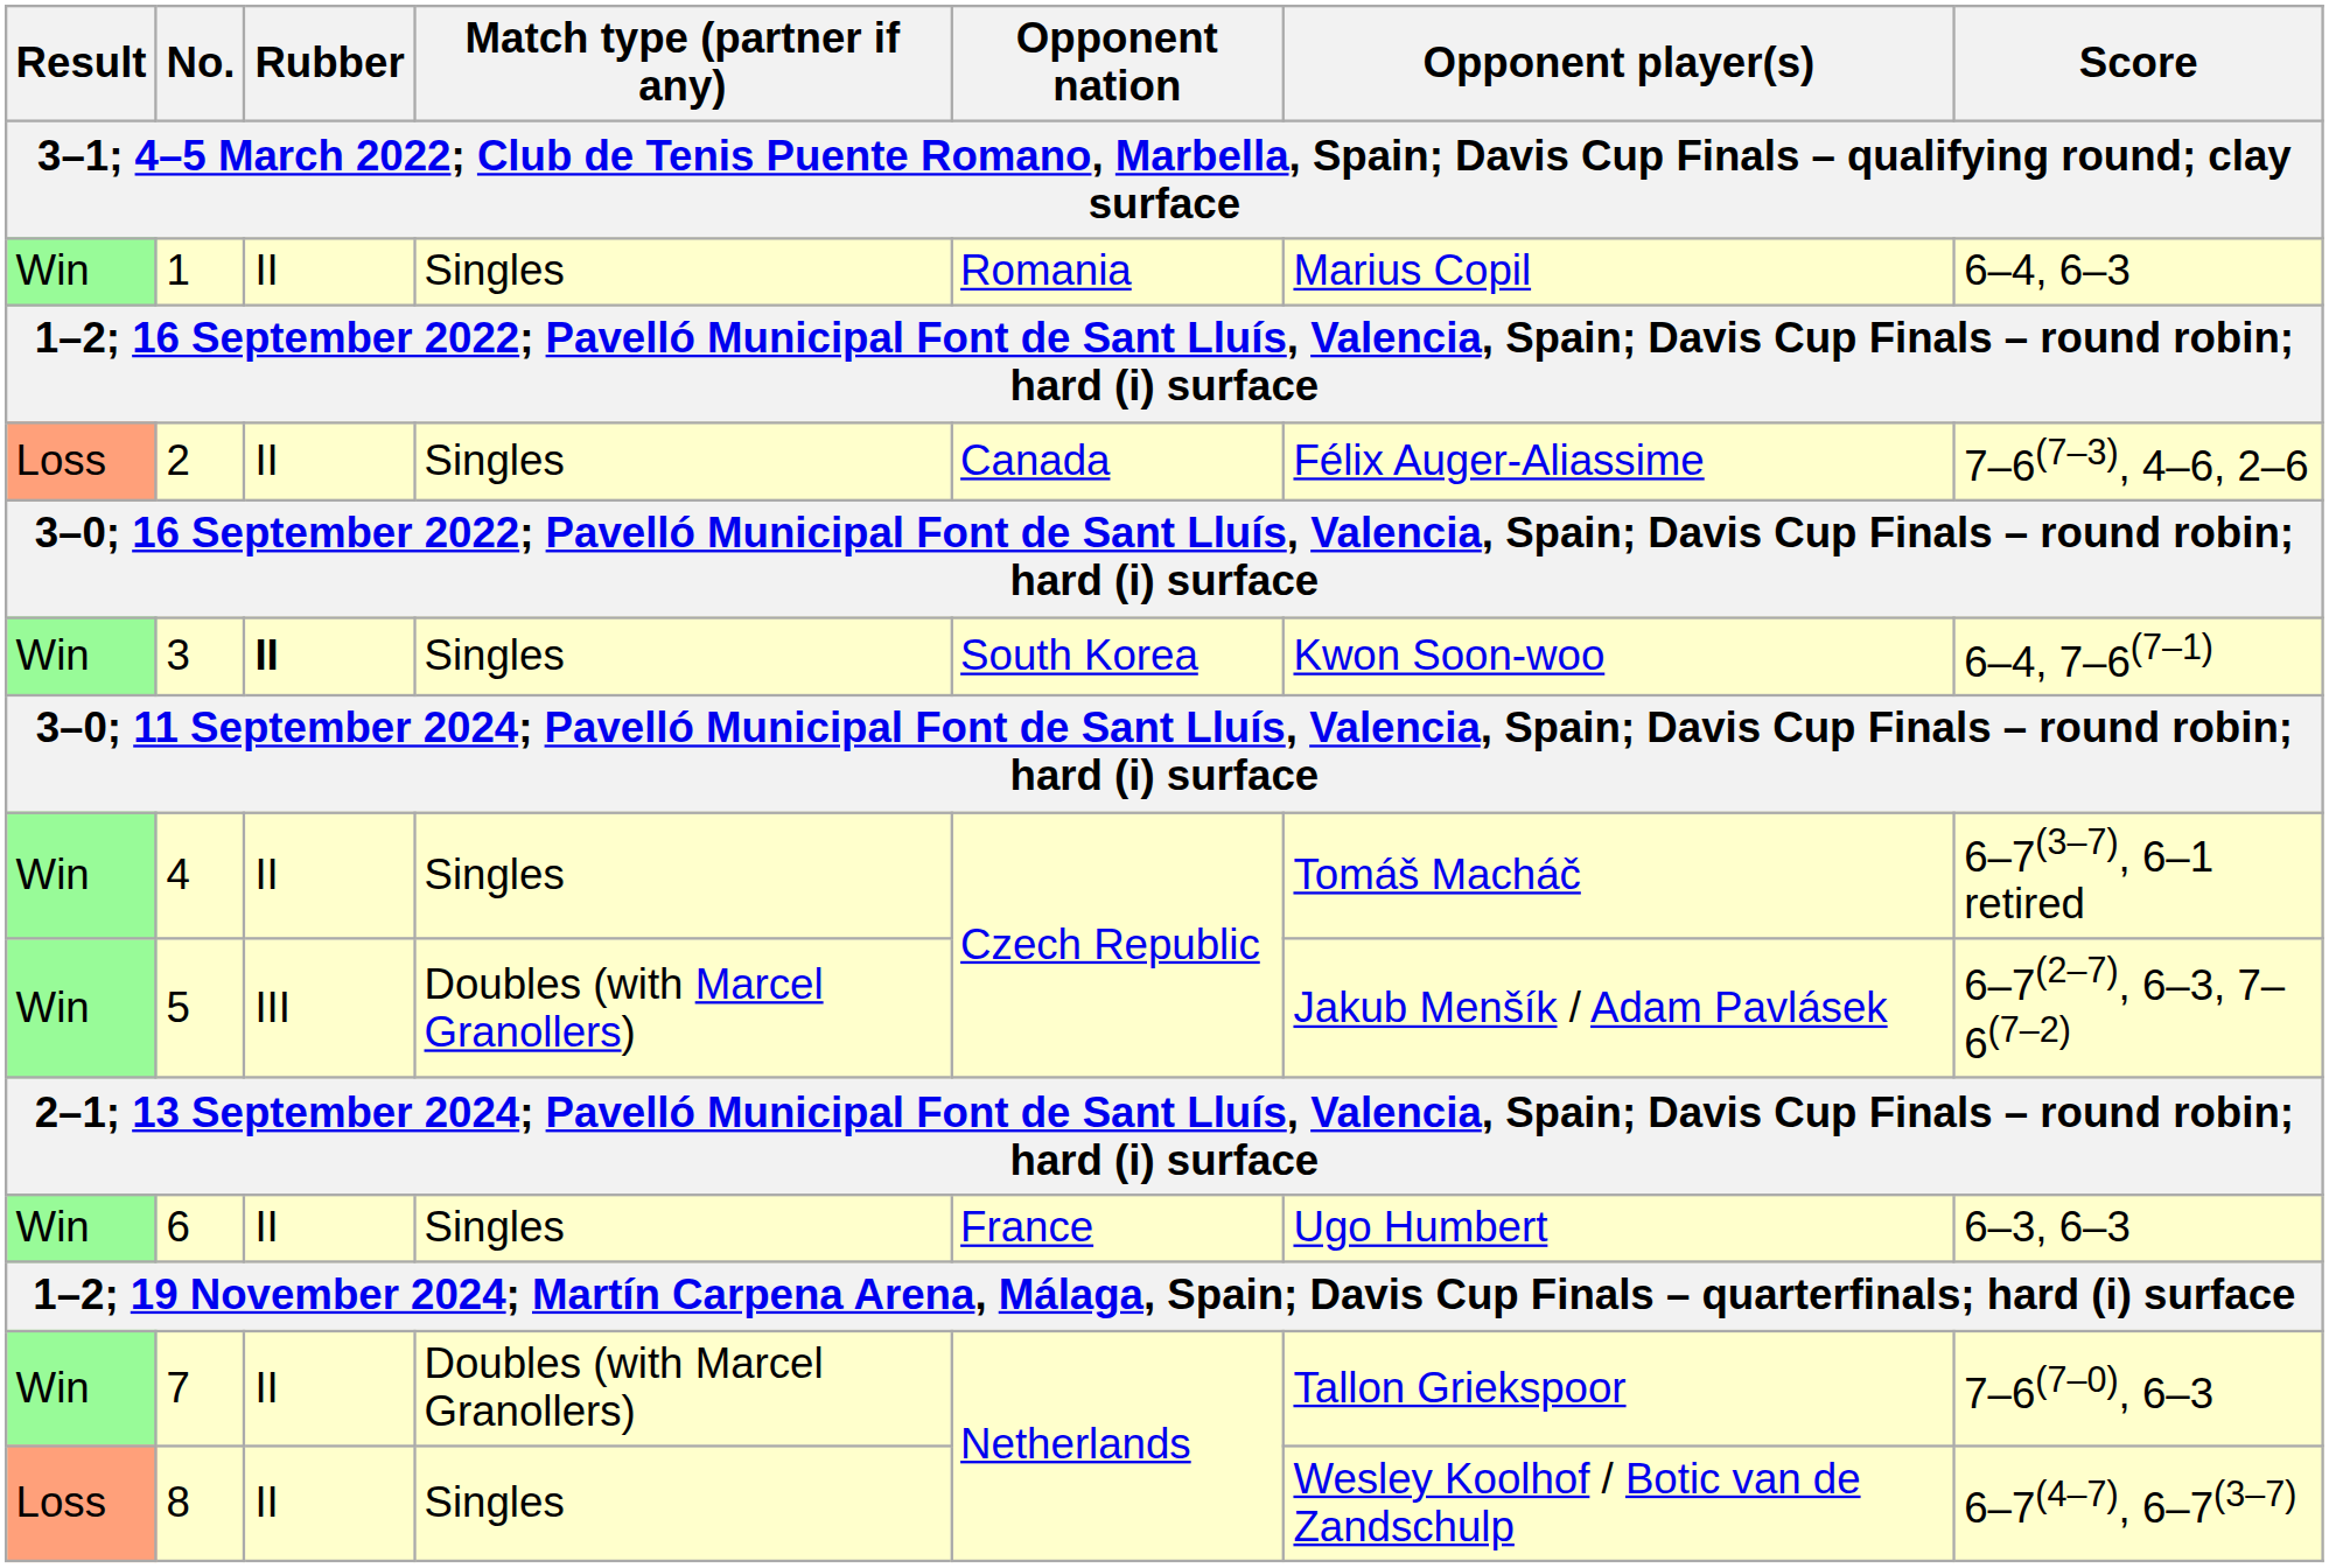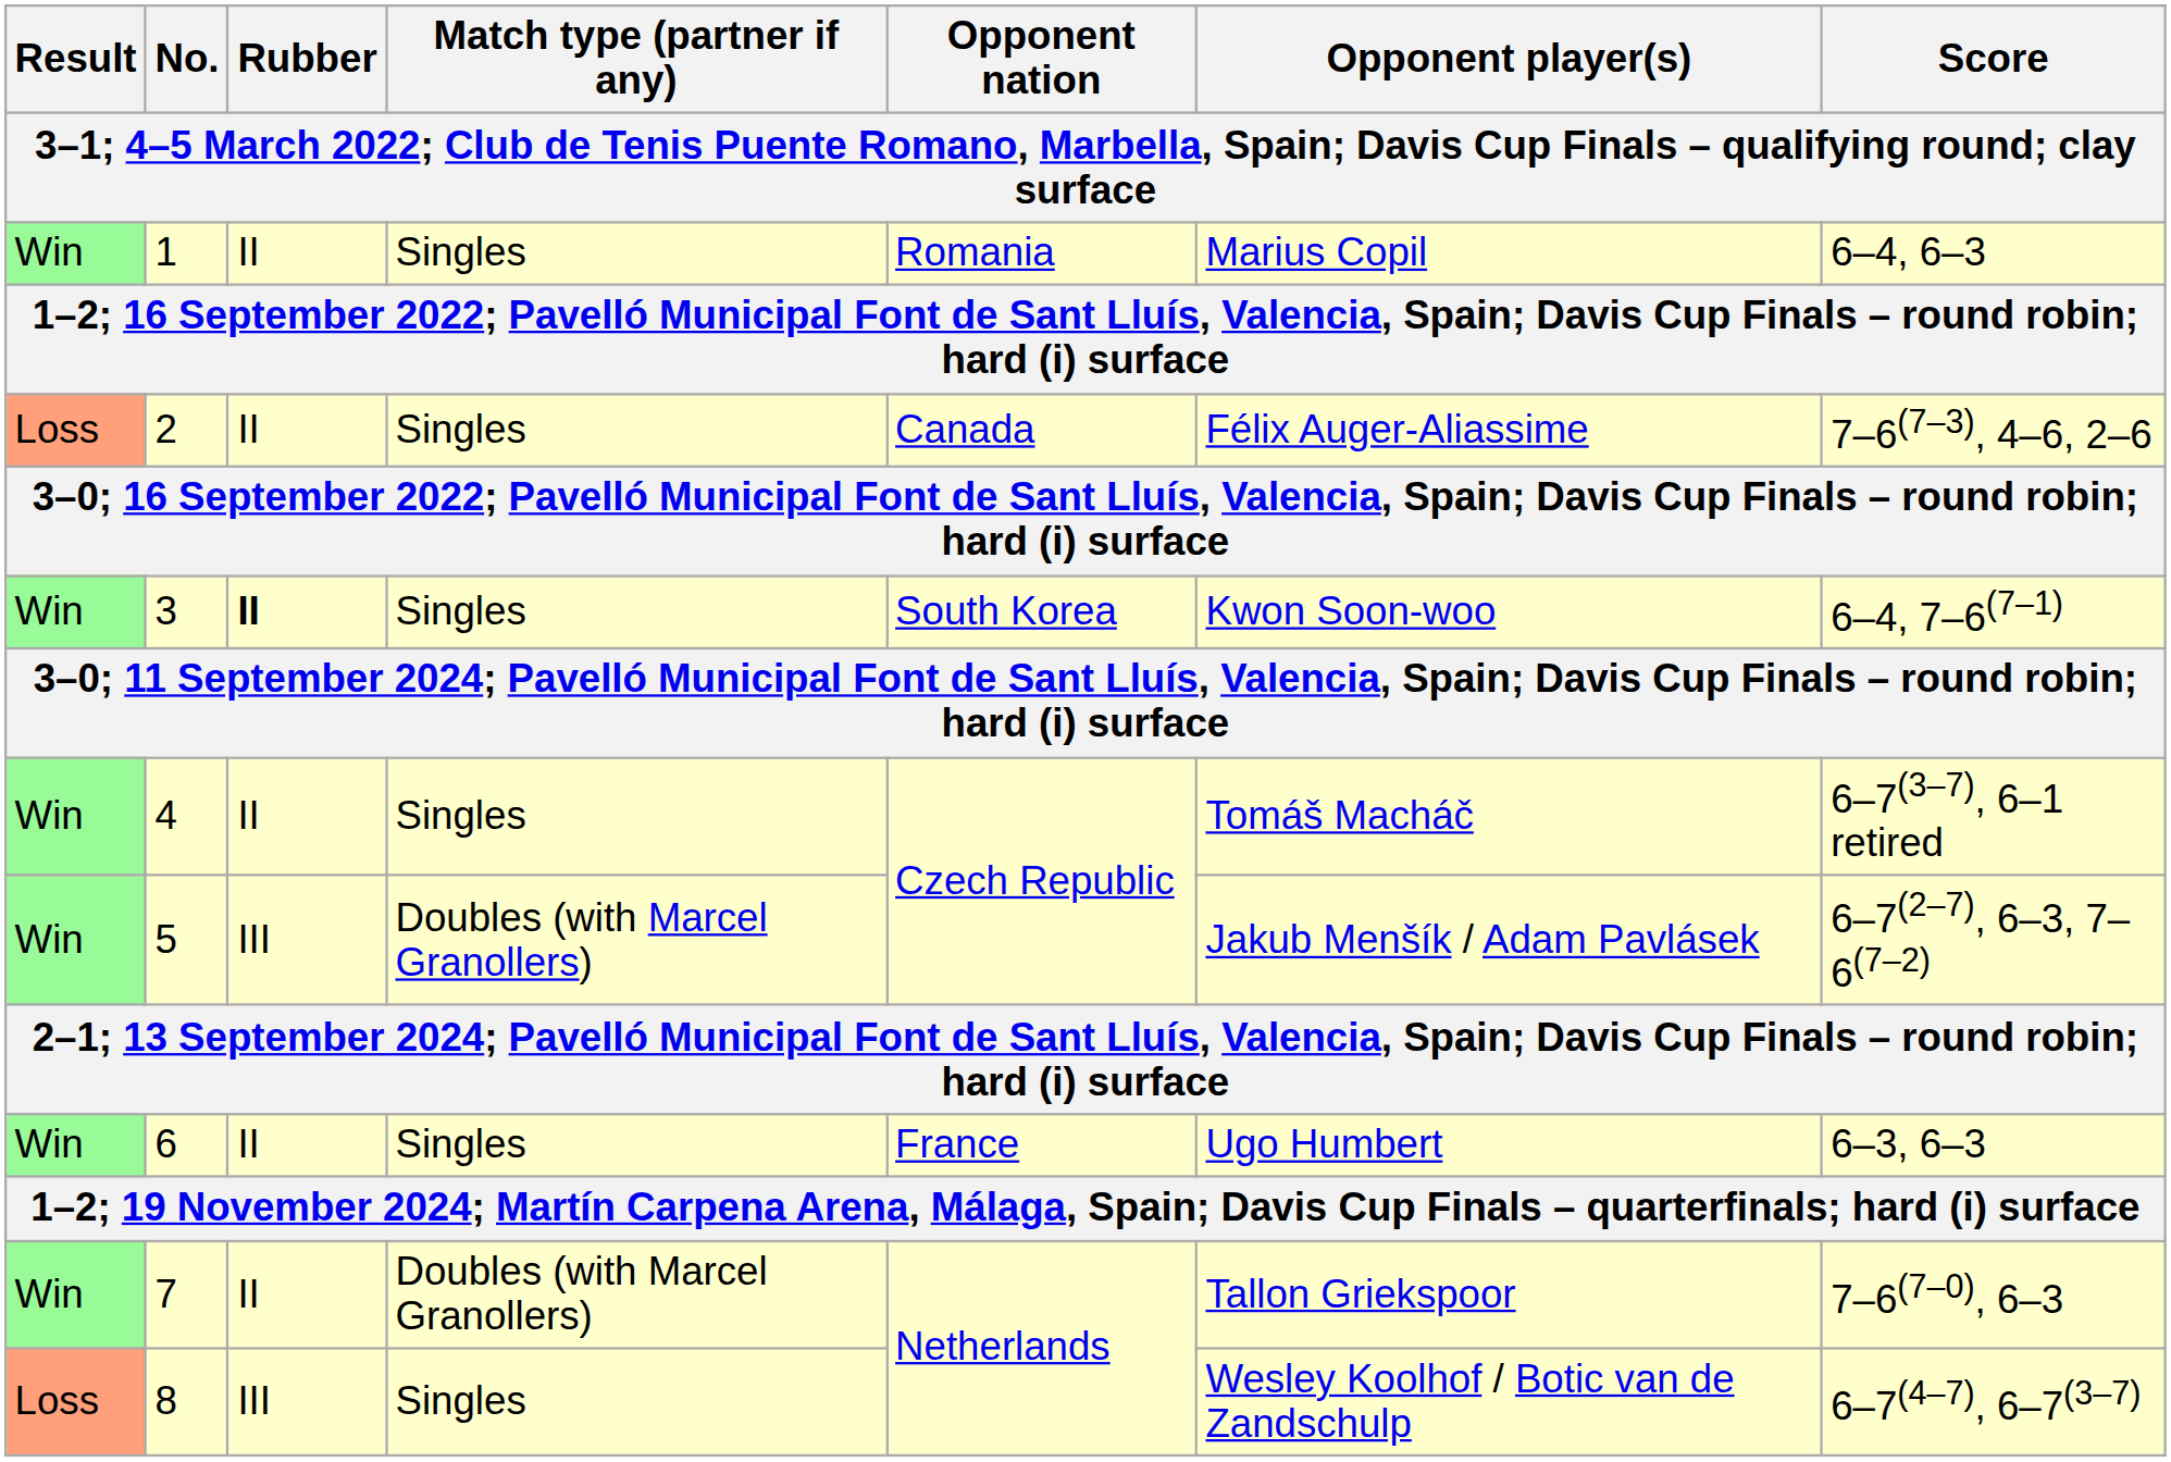 <table class="wikitable nowrap">
 <tr>
 <th scope="col">Result</th>
 <th scope="col">No.</th>
 <th scope="col">Rubber</th>
 <th scope="col">Match type (partner if any)</th>
 <th scope="col">Opponent nation</th>
 <th scope="col">Opponent player(s)</th>
 <th scope="col">Score</th>
 </tr>
 <tr>
 <th colspan=7>3–1; <a href='#'>4–5 March 2022</a>; <a href='#'>Club de Tenis Puente Romano</a>, <a href='#'>Marbella</a>, Spain; Davis Cup Finals – qualifying round; clay surface</th>
 </tr>
 <tr style="background:#ffc;">
 <td bgcolor=98FB98>Win</td>
 <td>1</td>
 <td>II</td>
 <td>Singles</td>
 <td> <a href='#'>Romania</a></td>
 <td><a href='#'>Marius Copil</a></td>
 <td>6–4, 6–3</td>
 </tr>
 <tr>
 <th colspan=7>1–2; <a href='#'>16 September 2022</a>; <a href='#'>Pavelló Municipal Font de Sant Lluís</a>, <a href='#'>Valencia</a>, Spain; Davis Cup Finals – round robin; hard (i) surface</th>
 </tr>
 <tr style="background:#ffc;">
 <td bgcolor=FFA07A>Loss</td>
 <td>2</td>
 <td>II</td>
 <td>Singles</td>
 <td> <a href='#'>Canada</a></td>
 <td><a href='#'>Félix Auger-Aliassime</a></td>
 <td>7–6<sup>(7–3)</sup>, 4–6, 2–6</td>
 </tr>
 <tr>
 <th colspan=7>3–0; <a href='#'>16 September 2022</a>; <a href='#'>Pavelló Municipal Font de Sant Lluís</a>, <a href='#'>Valencia</a>, Spain; Davis Cup Finals – round robin; hard (i) surface</th>
 </tr>
 <tr style="background:#ffc;">
 <td bgcolor=98FB98>Win</td>
 <td>3</td>
 <td><strong>II</strong></td>
 <td>Singles</td>
 <td> <a href='#'>South Korea</a></td>
 <td><a href='#'>Kwon Soon-woo</a></td>
 <td>6–4, 7–6<sup>(7–1)</sup></td>
 </tr>
 <tr>
 <th colspan=7>3–0; <a href='#'>11 September 2024</a>; <a href='#'>Pavelló Municipal Font de Sant Lluís</a>, <a href='#'>Valencia</a>, Spain; Davis Cup Finals – round robin; hard (i) surface</th>
 </tr>
 <tr style="background:#ffc;">
 <td bgcolor=98FB98>Win</td>
 <td>4</td>
 <td>II</td>
 <td>Singles</td>
 <td rowspan=2> <a href='#'>Czech Republic</a></td>
 <td><a href='#'>Tomáš Macháč</a></td>
 <td>6–7<sup>(3–7)</sup>, 6–1 retired</td>
 </tr>
 <tr style="background:#ffc;">
 <td bgcolor=98FB98>Win</td>
 <td>5</td>
 <td>III</td>
 <td>Doubles (with <a href='#'>Marcel Granollers</a>)</td>
 <td><a href='#'>Jakub Menšík</a> / <a href='#'>Adam Pavlásek</a></td>
 <td>6–7<sup>(2–7)</sup>, 6–3, 7–6<sup>(7–2)</sup></td>
 </tr>
 <tr>
 <th colspan=7>2–1; <a href='#'>13 September 2024</a>; <a href='#'>Pavelló Municipal Font de Sant Lluís</a>, <a href='#'>Valencia</a>, Spain; Davis Cup Finals – round robin; hard (i) surface</th>
 </tr>
 <tr style="background:#ffc;">
 <td bgcolor=98FB98>Win</td>
 <td>6</td>
 <td>II</td>
 <td>Singles</td>
 <td> <a href='#'>France</a></td>
 <td><a href='#'>Ugo Humbert</a></td>
 <td>6–3, 6–3</td>
 </tr>
 <tr>
 <th colspan=7>1–2; <a href='#'>19 November 2024</a>; <a href='#'>Martín Carpena Arena</a>, <a href='#'>Málaga</a>, Spain; Davis Cup Finals – quarterfinals; hard (i) surface</th>
 </tr>
 <tr style="background:#ffc;">
 <td bgcolor=98FB98>Win</td>
 <td>7</td>
 <td>II</td>
 <td>Doubles (with Marcel Granollers)</td>
 <td rowspan=2> <a href='#'>Netherlands</a></td>
 <td><a href='#'>Tallon Griekspoor</a></td>
 <td>7–6<sup>(7–0)</sup>, 6–3</td>
 </tr>
 <tr style="background:#ffc;">
 <td bgcolor=FFA07A>Loss</td>
 <td>8</td>
-<td>II</td>
+<td>III</td>
 <td>Singles</td>
 <td><a href='#'>Wesley Koolhof</a> / <a href='#'>Botic van de Zandschulp</a></td>
 <td>6–7<sup>(4–7)</sup>, 6–7<sup>(3–7)</sup></td>
 </tr>
 </table>
